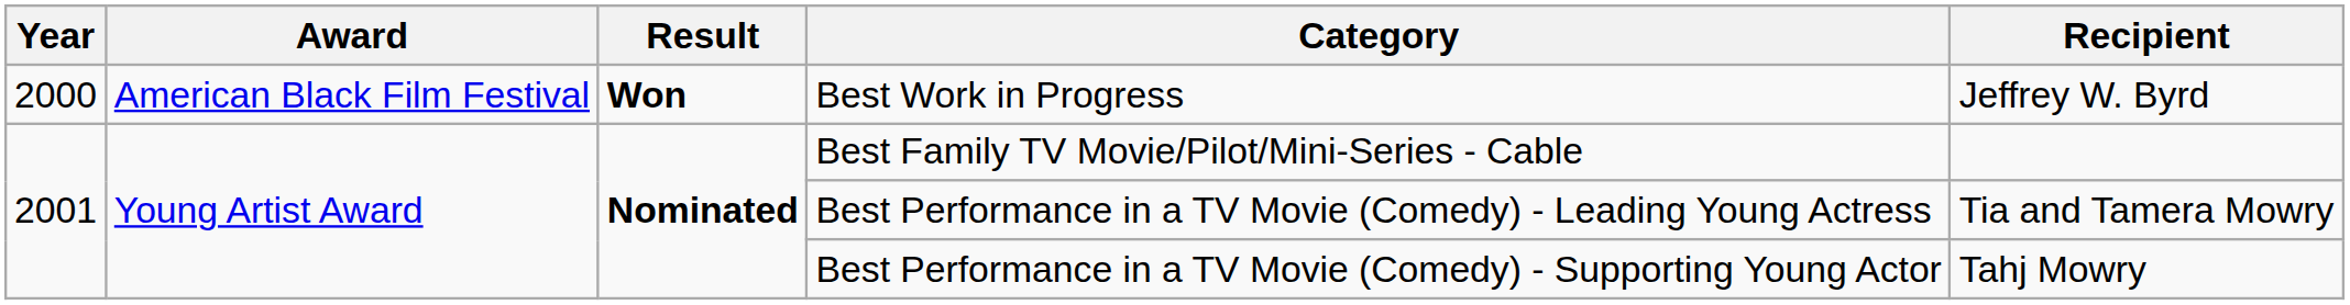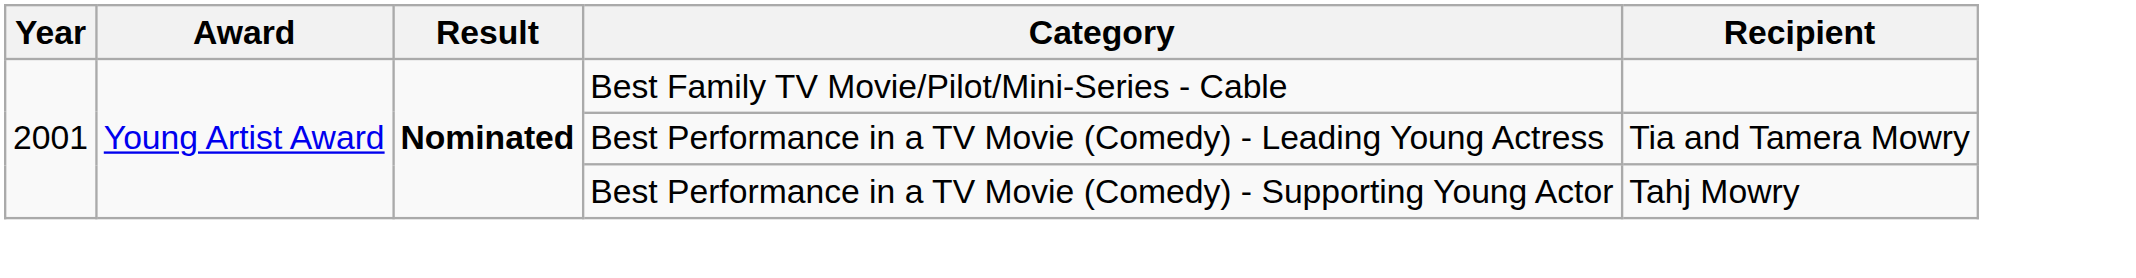 <table class="wikitable" style="font-size:90%;">
 <tr>
 <th>Year</th>
 <th>Award</th>
 <th>Result</th>
 <th>Category</th>
 <th>Recipient</th>
-</tr>
-<tr>
-<td>2000</td>
-<td><a href='#'>American Black Film Festival</a></td>
-<td><strong>Won</strong></td>
-<td>Best Work in Progress</td>
-<td>Jeffrey W. Byrd</td>
 </tr>
 <tr>
 <td rowspan=3>2001</td>
 <td rowspan=3><a href='#'>Young Artist Award</a></td>
 <td rowspan=3><strong>Nominated</strong></td>
 <td>Best Family TV Movie/Pilot/Mini-Series - Cable</td>
 <td></td>
 </tr>
 <tr>
 <td>Best Performance in a TV Movie (Comedy) - Leading Young Actress</td>
 <td>Tia and Tamera Mowry</td>
 </tr>
 <tr>
 <td>Best Performance in a TV Movie (Comedy) - Supporting Young Actor</td>
 <td>Tahj Mowry</td>
 </tr>
 </table>
